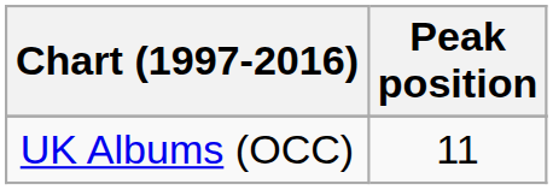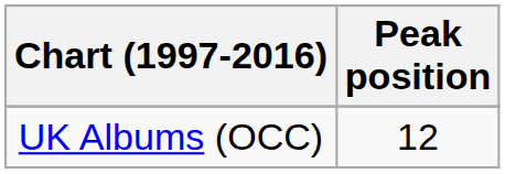 <table class="wikitable sortable plainrowheaders" style="text-align:center">
 <tr>
 <th>Chart (1997-2016)</th>
 <th>Peak<br>position</th>
 </tr>
 <tr>
 </tr>
 <tr>
 </tr>
 <tr>
 </tr>
 <tr>
 </tr>
 <tr>
 </tr>
 <tr>
 </tr>
 <tr>
 </tr>
 <tr>
 </tr>
 <tr>
 </tr>
 <tr>
 <td><a href='#'>UK Albums</a> (OCC)</td>
-<td align="center">11</td>
+<td align="center">12</td>
 </tr>
 </table>
